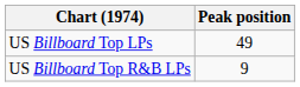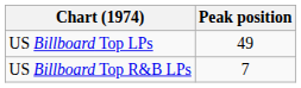 <table class="wikitable">
 <tr>
 <th>Chart (1974)</th>
 <th>Peak position</th>
 </tr>
 <tr>
 <td>US <a href='#'><em>Billboard</em> Top LPs</a></td>
 <td align="center">49</td>
 </tr>
 <tr>
 <td>US <a href='#'><em>Billboard</em> Top R&B LPs</a></td>
-<td align="center">9</td>
+<td align="center">7</td>
 </tr>
 </table>
